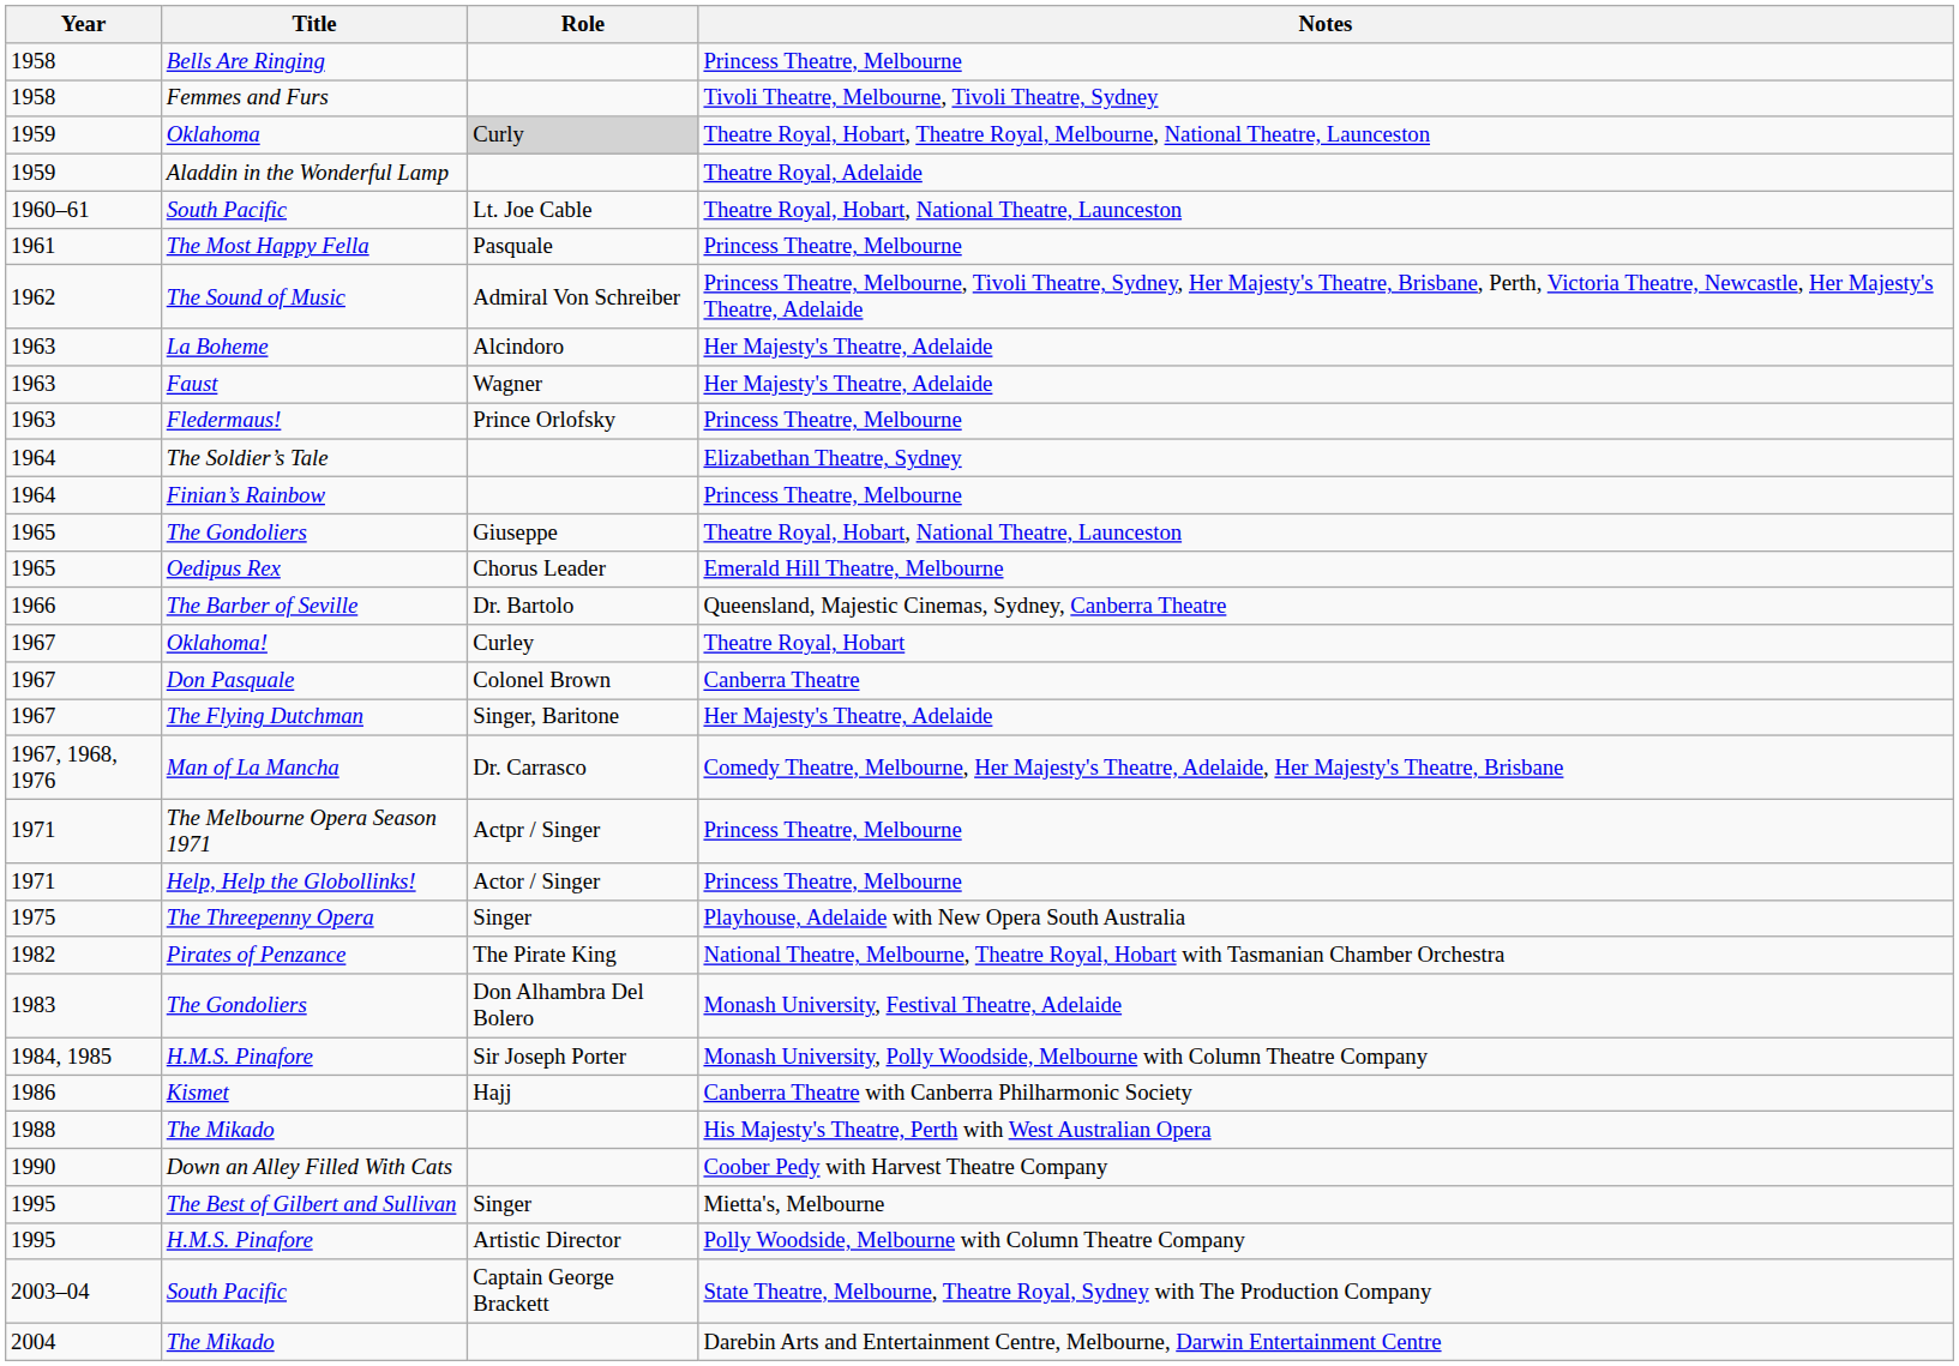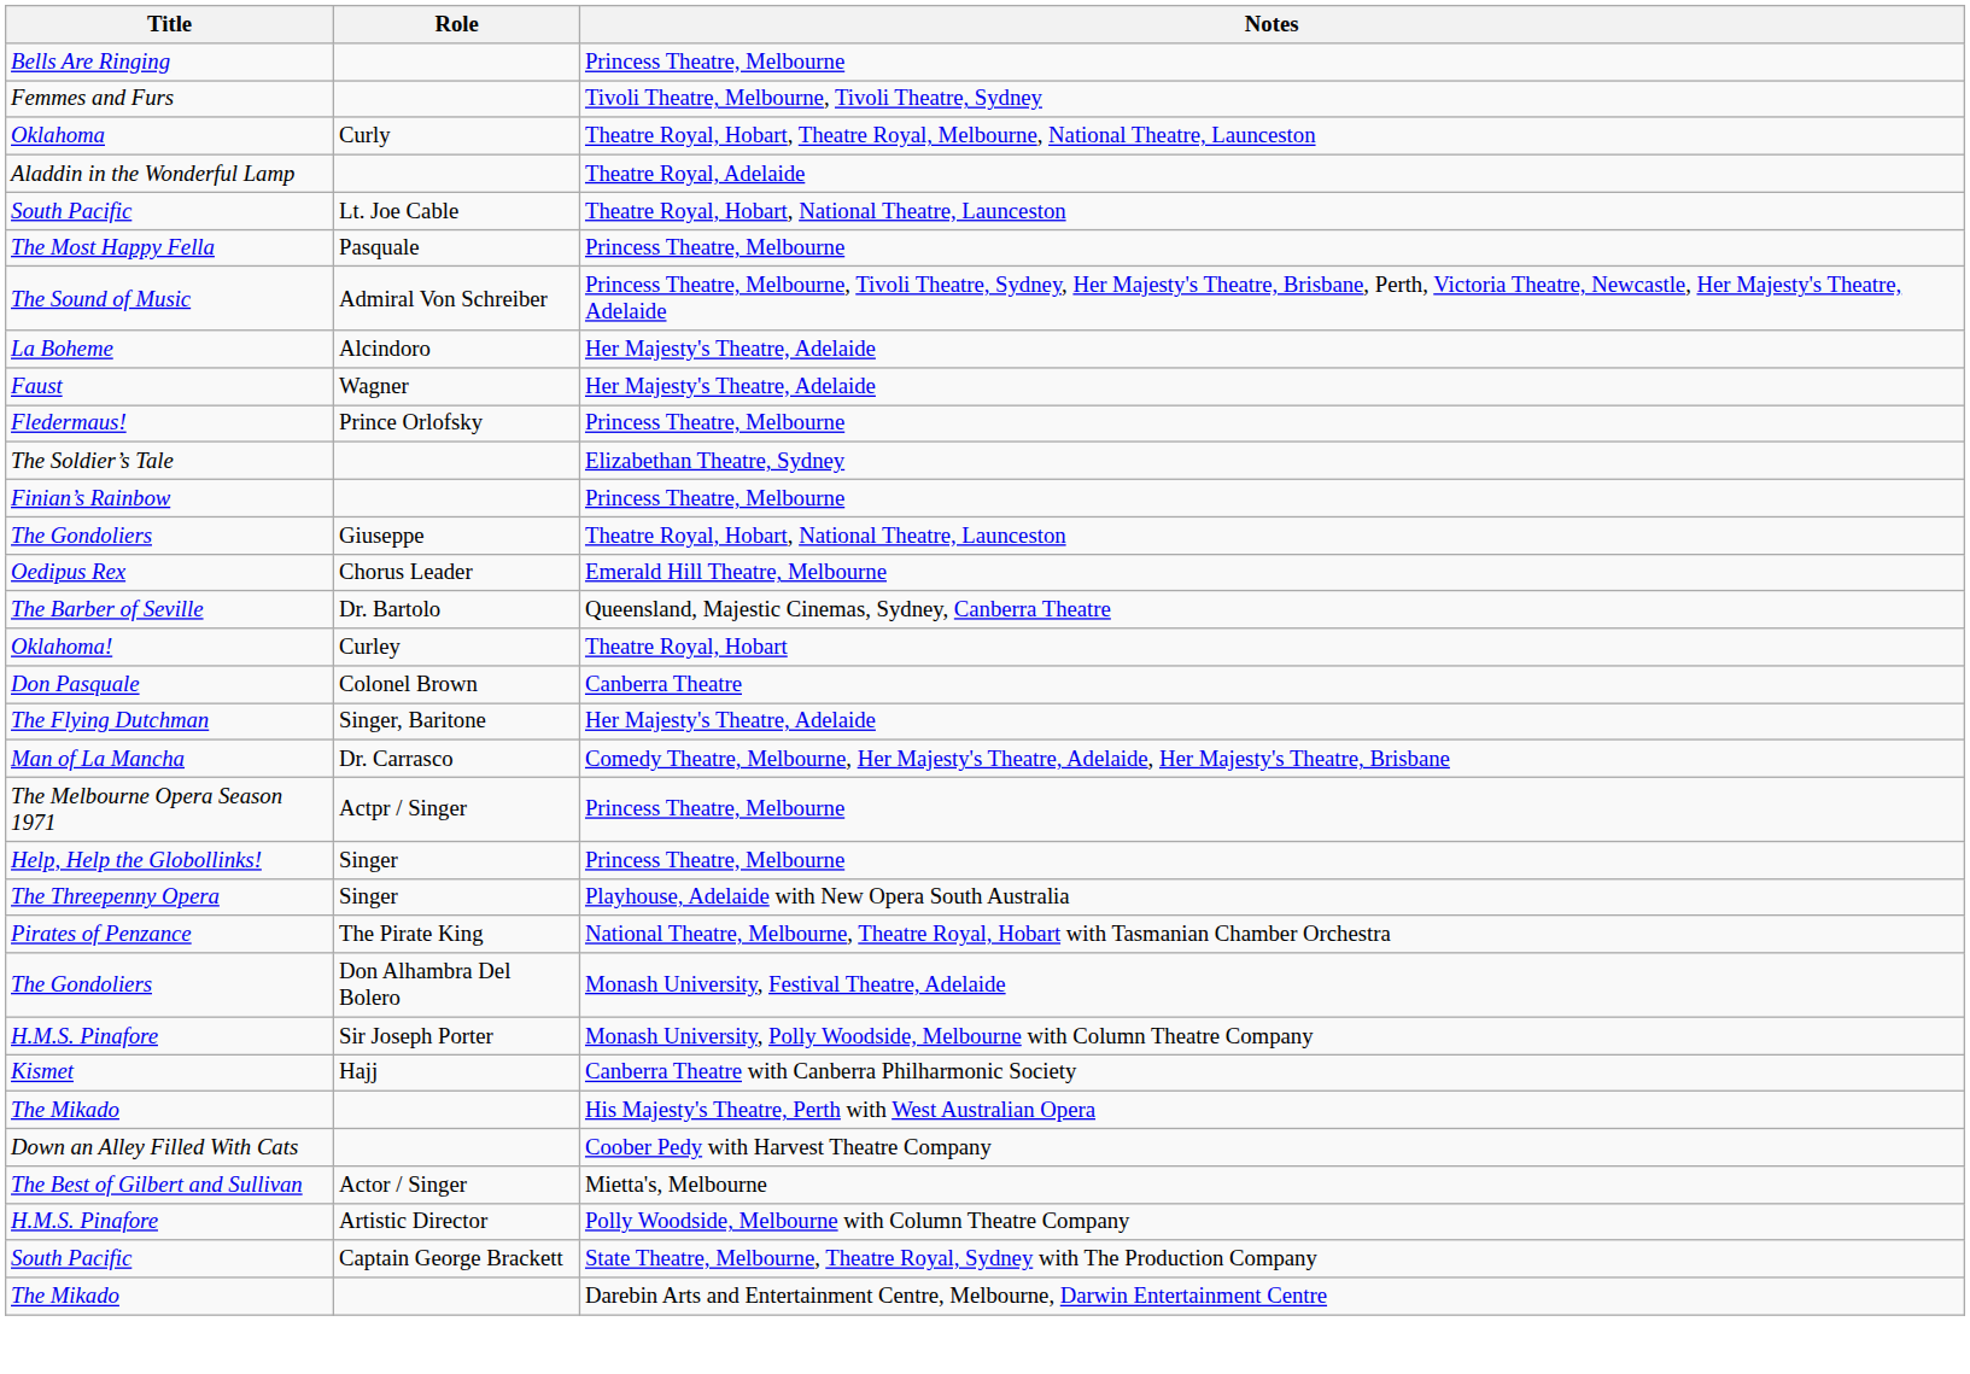 <table class="wikitable" style="font-size: 90%;">
 <tr>
-<th>Year</th>
 <th>Title</th>
 <th>Role</th>
 <th>Notes</th>
 </tr>
 <tr>
-<td>1958</td>
 <td><em><a href='#'>Bells Are Ringing</a></em></td>
 <td></td>
 <td><a href='#'>Princess Theatre, Melbourne</a></td>
 </tr>
 <tr>
-<td>1958</td>
 <td><em>Femmes and Furs</em></td>
 <td></td>
 <td><a href='#'>Tivoli Theatre, Melbourne</a>, <a href='#'>Tivoli Theatre, Sydney</a></td>
 </tr>
 <tr>
-<td>1959</td>
 <td><em><a href='#'>Oklahoma</a></em></td>
-<td style="background: lightgrey;">Curly</td>
+<td>Curly</td>
 <td><a href='#'>Theatre Royal, Hobart</a>, <a href='#'>Theatre Royal, Melbourne</a>, <a href='#'>National Theatre, Launceston</a></td>
 </tr>
 <tr>
-<td>1959</td>
 <td><em>Aladdin in the Wonderful Lamp</em></td>
 <td></td>
 <td><a href='#'>Theatre Royal, Adelaide</a></td>
 </tr>
 <tr>
-<td>1960–61</td>
 <td><em><a href='#'>South Pacific</a></em></td>
 <td>Lt. Joe Cable</td>
 <td><a href='#'>Theatre Royal, Hobart</a>, <a href='#'>National Theatre, Launceston</a></td>
 </tr>
 <tr>
-<td>1961</td>
 <td><em><a href='#'>The Most Happy Fella</a></em></td>
 <td>Pasquale</td>
 <td><a href='#'>Princess Theatre, Melbourne</a></td>
 </tr>
 <tr>
-<td>1962</td>
 <td><em><a href='#'>The Sound of Music</a></em></td>
 <td>Admiral Von Schreiber</td>
 <td><a href='#'>Princess Theatre, Melbourne</a>, <a href='#'>Tivoli Theatre, Sydney</a>, <a href='#'>Her Majesty's Theatre, Brisbane</a>, Perth, <a href='#'>Victoria Theatre, Newcastle</a>, <a href='#'>Her Majesty's Theatre, Adelaide</a></td>
 </tr>
 <tr>
-<td>1963</td>
 <td><em><a href='#'>La Boheme</a></em></td>
 <td>Alcindoro</td>
 <td><a href='#'>Her Majesty's Theatre, Adelaide</a></td>
 </tr>
 <tr>
-<td>1963</td>
 <td><em><a href='#'>Faust</a></em></td>
 <td>Wagner</td>
 <td><a href='#'>Her Majesty's Theatre, Adelaide</a></td>
 </tr>
 <tr>
-<td>1963</td>
 <td><em><a href='#'>Fledermaus!</a></em></td>
 <td>Prince Orlofsky</td>
 <td><a href='#'>Princess Theatre, Melbourne</a></td>
 </tr>
 <tr>
-<td>1964</td>
 <td><em>The Soldier’s Tale</em></td>
 <td></td>
 <td><a href='#'>Elizabethan Theatre, Sydney</a></td>
 </tr>
 <tr>
-<td>1964</td>
 <td><em><a href='#'>Finian’s Rainbow</a></em></td>
 <td></td>
 <td><a href='#'>Princess Theatre, Melbourne</a></td>
 </tr>
 <tr>
-<td>1965</td>
 <td><em><a href='#'>The Gondoliers</a></em></td>
 <td>Giuseppe</td>
 <td><a href='#'>Theatre Royal, Hobart</a>, <a href='#'>National Theatre, Launceston</a></td>
 </tr>
 <tr>
-<td>1965</td>
 <td><em><a href='#'>Oedipus Rex</a></em></td>
 <td>Chorus Leader</td>
 <td><a href='#'>Emerald Hill Theatre, Melbourne</a></td>
 </tr>
 <tr>
-<td>1966</td>
 <td><em><a href='#'>The Barber of Seville</a></em></td>
 <td>Dr. Bartolo</td>
 <td>Queensland, Majestic Cinemas, Sydney, <a href='#'>Canberra Theatre</a></td>
 </tr>
 <tr>
-<td>1967</td>
 <td><em><a href='#'>Oklahoma!</a></em></td>
 <td>Curley</td>
 <td><a href='#'>Theatre Royal, Hobart</a></td>
 </tr>
 <tr>
-<td>1967</td>
 <td><em><a href='#'>Don Pasquale</a></em></td>
 <td>Colonel Brown</td>
 <td><a href='#'>Canberra Theatre</a></td>
 </tr>
 <tr>
-<td>1967</td>
 <td><em><a href='#'>The Flying Dutchman</a></em></td>
 <td>Singer, Baritone</td>
 <td><a href='#'>Her Majesty's Theatre, Adelaide</a></td>
 </tr>
 <tr>
-<td>1967, 1968, 1976</td>
 <td><em><a href='#'>Man of La Mancha</a></em></td>
 <td>Dr. Carrasco</td>
 <td><a href='#'>Comedy Theatre, Melbourne</a>, <a href='#'>Her Majesty's Theatre, Adelaide</a>, <a href='#'>Her Majesty's Theatre, Brisbane</a></td>
 </tr>
 <tr>
-<td>1971</td>
 <td><em>The Melbourne Opera Season 1971</em></td>
 <td>Actpr / Singer</td>
 <td><a href='#'>Princess Theatre, Melbourne</a></td>
 </tr>
 <tr>
-<td>1971</td>
 <td><em><a href='#'>Help, Help the Globollinks!</a></em></td>
-<td>Actor / Singer</td>
+<td>Singer</td>
 <td><a href='#'>Princess Theatre, Melbourne</a></td>
 </tr>
 <tr>
-<td>1975</td>
 <td><em><a href='#'>The Threepenny Opera</a></em></td>
 <td>Singer</td>
 <td><a href='#'>Playhouse, Adelaide</a> with New Opera South Australia</td>
 </tr>
 <tr>
-<td>1982</td>
 <td><em><a href='#'>Pirates of Penzance</a></em></td>
 <td>The Pirate King</td>
 <td><a href='#'>National Theatre, Melbourne</a>, <a href='#'>Theatre Royal, Hobart</a> with Tasmanian Chamber Orchestra</td>
 </tr>
 <tr>
-<td>1983</td>
 <td><em><a href='#'>The Gondoliers</a></em></td>
 <td>Don Alhambra Del Bolero</td>
 <td><a href='#'>Monash University</a>, <a href='#'>Festival Theatre, Adelaide</a></td>
 </tr>
 <tr>
-<td>1984, 1985</td>
 <td><em><a href='#'>H.M.S. Pinafore</a></em></td>
 <td>Sir Joseph Porter</td>
 <td><a href='#'>Monash University</a>, <a href='#'>Polly Woodside, Melbourne</a> with Column Theatre Company</td>
 </tr>
 <tr>
-<td>1986</td>
 <td><em><a href='#'>Kismet</a></em></td>
 <td>Hajj</td>
 <td><a href='#'>Canberra Theatre</a> with Canberra Philharmonic Society</td>
 </tr>
 <tr>
-<td>1988</td>
 <td><em><a href='#'>The Mikado</a></em></td>
 <td></td>
 <td><a href='#'>His Majesty's Theatre, Perth</a> with <a href='#'>West Australian Opera</a></td>
 </tr>
 <tr>
-<td>1990</td>
 <td><em>Down an Alley Filled With Cats</em></td>
 <td></td>
 <td><a href='#'>Coober Pedy</a> with Harvest Theatre Company</td>
 </tr>
 <tr>
-<td>1995</td>
 <td><em><a href='#'>The Best of Gilbert and Sullivan</a></em></td>
-<td>Singer</td>
+<td>Actor / Singer</td>
 <td>Mietta's, Melbourne</td>
 </tr>
 <tr>
-<td>1995</td>
 <td><em><a href='#'>H.M.S. Pinafore</a></em></td>
 <td>Artistic Director</td>
 <td><a href='#'>Polly Woodside, Melbourne</a> with Column Theatre Company</td>
 </tr>
 <tr>
-<td>2003–04</td>
 <td><em><a href='#'>South Pacific</a></em></td>
 <td>Captain George Brackett</td>
 <td><a href='#'>State Theatre, Melbourne</a>, <a href='#'>Theatre Royal, Sydney</a> with The Production Company</td>
 </tr>
 <tr>
-<td>2004</td>
 <td><em><a href='#'>The Mikado</a></em></td>
 <td></td>
 <td>Darebin Arts and Entertainment Centre, Melbourne, <a href='#'>Darwin Entertainment Centre</a></td>
 </tr>
 </table>
